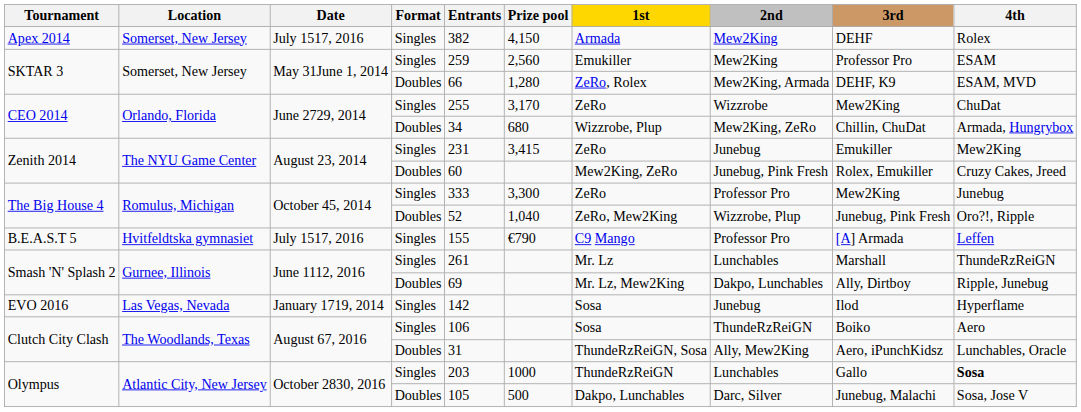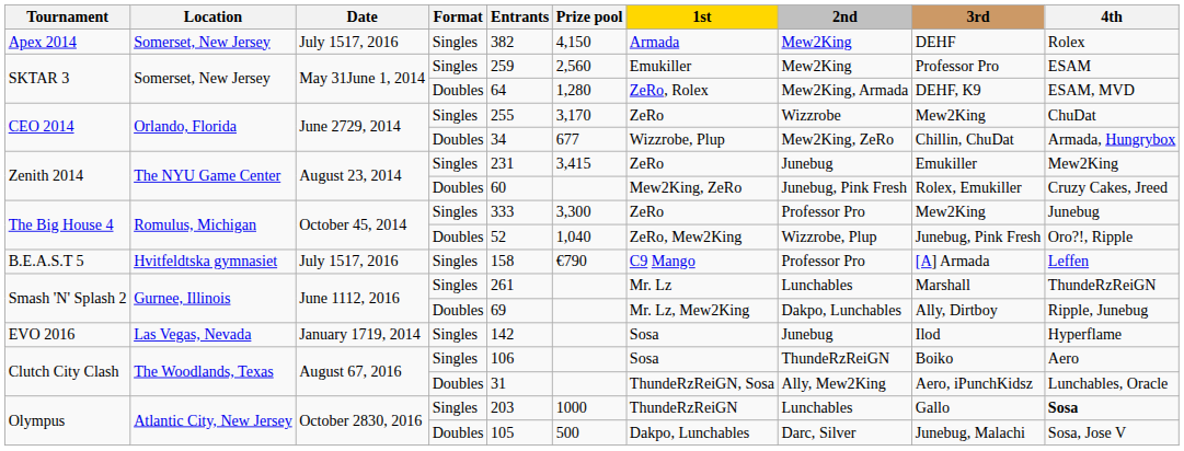 <table class="wikitable sortable">
 <tr>
 <th scope="col">Tournament</th>
 <th scope="col">Location</th>
 <th scope="col">Date</th>
 <th scope="col">Format</th>
 <th scope="col">Entrants</th>
 <th scope="col">Prize pool</th>
 <th scope="col" style="background:gold;">1st</th>
 <th scope="col" style="background:silver;">2nd</th>
 <th scope="col" style="background:#c96;">3rd</th>
 <th scope="col">4th</th>
 </tr>
 <tr>
 <td><a href='#'>Apex 2014</a></td>
 <td><a href='#'>Somerset, New Jersey</a></td>
 <td data-sort-value="20160715">July 1517, 2016</td>
 <td>Singles</td>
 <td>382</td>
 <td>4,150</td>
 <td> <a href='#'>Armada</a></td>
 <td> <a href='#'>Mew2King</a></td>
 <td>DEHF</td>
 <td>Rolex</td>
 </tr>
 <tr>
 <td rowspan="2">SKTAR 3</td>
 <td rowspan="2">Somerset, New Jersey</td>
 <td rowspan="2" data-sort-value="20140531">May 31June 1, 2014</td>
 <td>Singles</td>
 <td>259</td>
 <td>2,560</td>
 <td>Emukiller</td>
 <td> Mew2King</td>
 <td> Professor Pro</td>
 <td>ESAM</td>
 </tr>
 <tr>
 <td>Doubles</td>
-<td>66</td>
+<td>64</td>
 <td>1,280</td>
 <td><a href='#'>ZeRo</a>, Rolex</td>
 <td>Mew2King, Armada</td>
 <td>DEHF, K9</td>
 <td>ESAM, MVD</td>
 </tr>
 <tr>
 <td rowspan="2"><a href='#'>CEO 2014</a></td>
 <td rowspan="2"><a href='#'>Orlando, Florida</a></td>
 <td rowspan="2" data-sort-value="20140627">June 2729, 2014</td>
 <td>Singles</td>
 <td>255</td>
 <td>3,170</td>
 <td>ZeRo</td>
 <td>Wizzrobe</td>
 <td> Mew2King</td>
 <td> ChuDat</td>
 </tr>
 <tr>
 <td>Doubles</td>
 <td>34</td>
-<td>680</td>
+<td>677</td>
 <td>Wizzrobe, Plup</td>
 <td>Mew2King, ZeRo</td>
 <td>Chillin, ChuDat</td>
 <td>Armada, <a href='#'>Hungrybox</a></td>
 </tr>
 <tr>
 <td rowspan="2">Zenith 2014</td>
 <td rowspan="2"><a href='#'>The NYU Game Center</a></td>
 <td rowspan="2" data-sort-value="20140802">August 23, 2014</td>
 <td>Singles</td>
 <td>231</td>
 <td>3,415</td>
 <td>ZeRo</td>
 <td>Junebug</td>
 <td>Emukiller</td>
 <td> Mew2King</td>
 </tr>
 <tr>
 <td>Doubles</td>
 <td>60</td>
 <td></td>
 <td>Mew2King, ZeRo</td>
 <td>Junebug, Pink Fresh</td>
 <td>Rolex, Emukiller</td>
 <td>Cruzy Cakes, Jreed</td>
 </tr>
 <tr>
 <td rowspan="2"><a href='#'>The Big House 4</a></td>
 <td rowspan="2"><a href='#'>Romulus, Michigan</a></td>
 <td rowspan="2" data-sort-value="20141004">October 45, 2014</td>
 <td>Singles</td>
 <td>333</td>
 <td>3,300</td>
 <td>ZeRo</td>
 <td> Professor Pro</td>
 <td> Mew2King</td>
 <td>Junebug</td>
 </tr>
 <tr>
 <td>Doubles</td>
 <td>52</td>
 <td>1,040</td>
 <td>ZeRo, Mew2King</td>
 <td>Wizzrobe, Plup</td>
 <td>Junebug, Pink Fresh</td>
 <td>Oro?!, Ripple</td>
 </tr>
 <tr>
 <td>B.E.A.S.T 5</td>
 <td><a href='#'>Hvitfeldtska gymnasiet</a></td>
 <td data-sort-value="20160715">July 1517, 2016</td>
 <td>Singles</td>
-<td>155</td>
+<td>158</td>
 <td>€790</td>
 <td><a href='#'>C9</a> <a href='#'>Mango</a></td>
 <td> Professor Pro</td>
 <td><a href='#'>[A</a>] Armada</td>
 <td><a href='#'>Leffen</a></td>
 </tr>
 <tr>
 <td rowspan="2">Smash 'N' Splash 2</td>
 <td rowspan="2"><a href='#'>Gurnee, Illinois</a></td>
 <td rowspan="2" data-sort-value="20160611">June 1112, 2016</td>
 <td>Singles</td>
 <td>261</td>
 <td></td>
 <td> Mr. Lz</td>
 <td> Lunchables</td>
 <td>Marshall</td>
 <td> ThundeRzReiGN</td>
 </tr>
 <tr>
 <td>Doubles</td>
 <td>69</td>
 <td></td>
 <td>Mr. Lz, Mew2King</td>
 <td>Dakpo, Lunchables</td>
 <td>Ally, Dirtboy</td>
 <td>Ripple, Junebug</td>
 </tr>
 <tr>
 <td>EVO 2016</td>
 <td><a href='#'>Las Vegas, Nevada</a></td>
 <td data-sort-value="20140117">January 1719, 2014</td>
 <td>Singles</td>
 <td>142</td>
 <td></td>
 <td>Sosa</td>
 <td> Junebug</td>
 <td> Ilod</td>
 <td>Hyperflame</td>
 </tr>
 <tr>
 <td rowspan="2">Clutch City Clash</td>
 <td rowspan="2"><a href='#'>The Woodlands, Texas</a></td>
 <td rowspan="2" data-sort-value="20160806">August 67, 2016</td>
 <td>Singles</td>
 <td>106</td>
 <td></td>
 <td> Sosa</td>
 <td> ThundeRzReiGN</td>
 <td> Boiko</td>
 <td>Aero</td>
 </tr>
 <tr>
 <td>Doubles</td>
 <td>31</td>
 <td></td>
 <td>ThundeRzReiGN, Sosa</td>
 <td>Ally, Mew2King</td>
 <td>Aero, iPunchKidsz</td>
 <td>Lunchables, Oracle</td>
 </tr>
 <tr>
 <td rowspan="2">Olympus</td>
 <td rowspan="2"><a href='#'>Atlantic City, New Jersey</a></td>
 <td rowspan="2" data-sort-value="20161028">October 2830, 2016</td>
 <td>Singles</td>
 <td>203</td>
 <td>1000</td>
 <td> ThundeRzReiGN</td>
 <td> Lunchables</td>
 <td>Gallo</td>
 <td><strong> Sosa</strong></td>
 </tr>
 <tr>
 <td>Doubles</td>
 <td>105</td>
 <td>500</td>
 <td>Dakpo, Lunchables</td>
 <td>Darc, Silver</td>
 <td>Junebug, Malachi</td>
 <td>Sosa, Jose V</td>
 </tr>
 </table>
